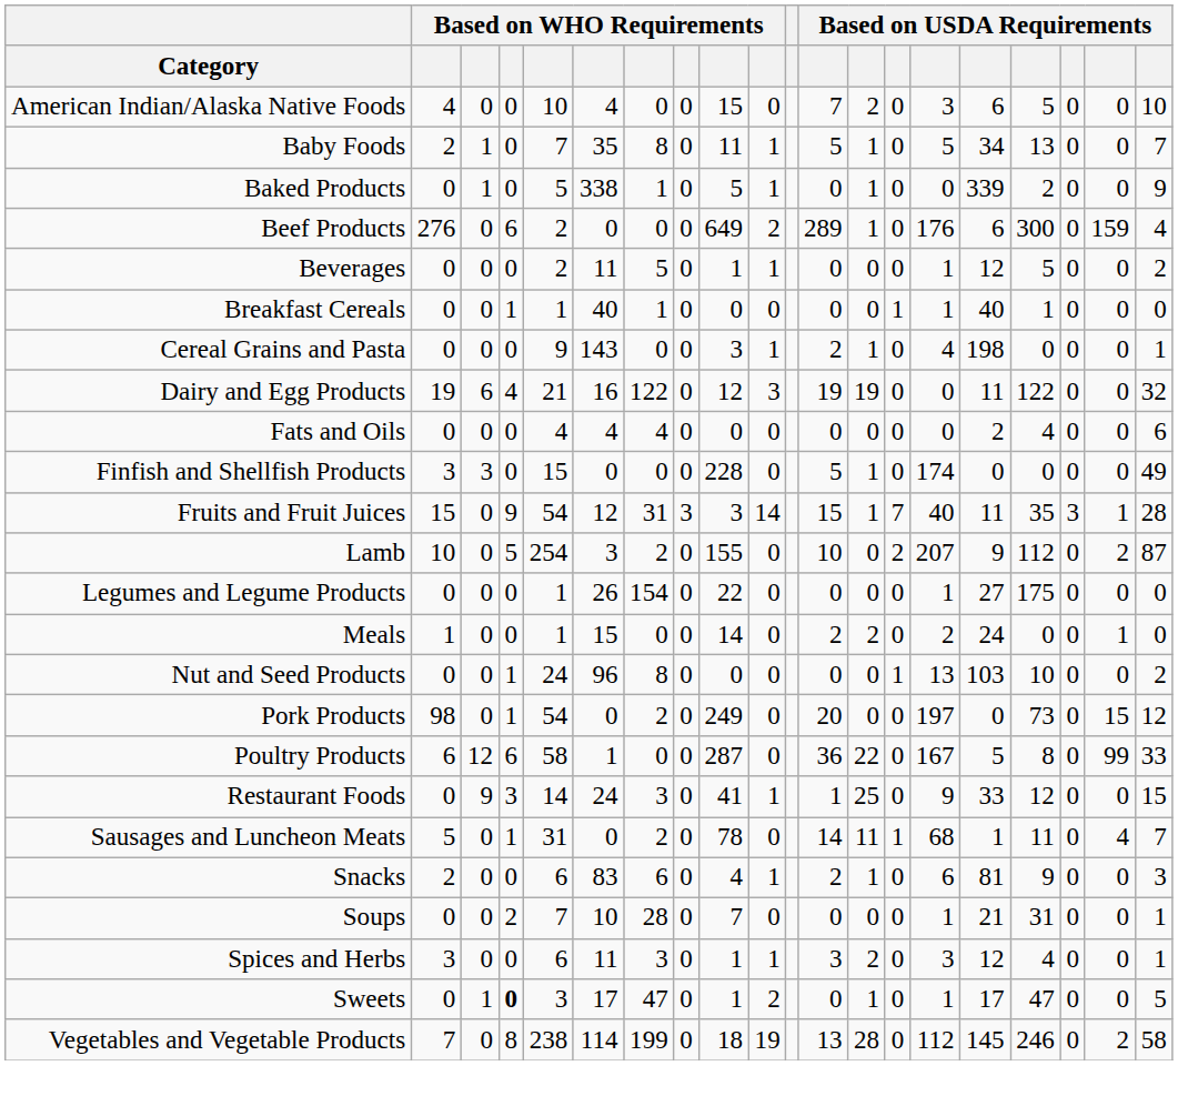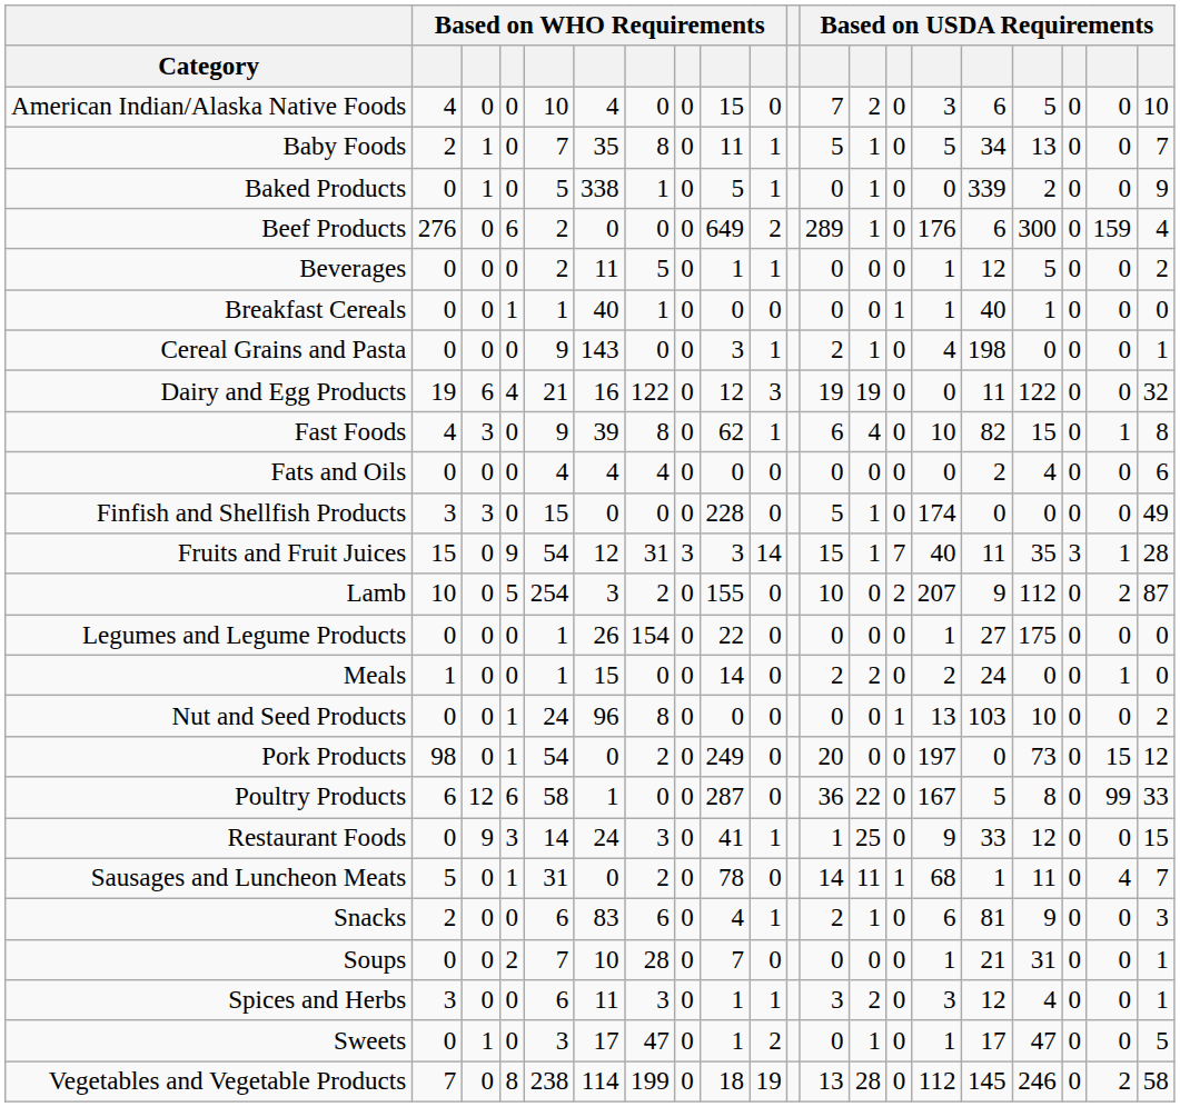 <table class=wikitable style=text-align:right>
 <tr>
 <th></th>
 <th colspan=9>Based on WHO Requirements</th>
 <th></th>
 <th colspan=9>Based on USDA Requirements</th>
 </tr>
 <tr>
 <th>Category</th>
 <th></th>
 <th></th>
 <th></th>
 <th></th>
 <th></th>
 <th></th>
 <th></th>
 <th></th>
 <th></th>
 <th></th>
 <th></th>
 <th></th>
 <th></th>
 <th></th>
 <th></th>
 <th></th>
 <th></th>
 <th></th>
 <th></th>
 </tr>
 <tr>
 <td>American Indian/Alaska Native Foods</td>
 <td>4</td>
 <td>0</td>
 <td>0</td>
 <td>10</td>
 <td>4</td>
 <td>0</td>
 <td>0</td>
 <td>15</td>
 <td>0</td>
 <td></td>
 <td>7</td>
 <td>2</td>
 <td>0</td>
 <td>3</td>
 <td>6</td>
 <td>5</td>
 <td>0</td>
 <td>0</td>
 <td>10</td>
 </tr>
 <tr>
 <td>Baby Foods</td>
 <td>2</td>
 <td>1</td>
 <td>0</td>
 <td>7</td>
 <td>35</td>
 <td>8</td>
 <td>0</td>
 <td>11</td>
 <td>1</td>
 <td></td>
 <td>5</td>
 <td>1</td>
 <td>0</td>
 <td>5</td>
 <td>34</td>
 <td>13</td>
 <td>0</td>
 <td>0</td>
 <td>7</td>
 </tr>
 <tr>
 <td>Baked Products</td>
 <td>0</td>
 <td>1</td>
 <td>0</td>
 <td>5</td>
 <td>338</td>
 <td>1</td>
 <td>0</td>
 <td>5</td>
 <td>1</td>
 <td></td>
 <td>0</td>
 <td>1</td>
 <td>0</td>
 <td>0</td>
 <td>339</td>
 <td>2</td>
 <td>0</td>
 <td>0</td>
 <td>9</td>
 </tr>
 <tr>
 <td>Beef Products</td>
 <td>276</td>
 <td>0</td>
 <td>6</td>
 <td>2</td>
 <td>0</td>
 <td>0</td>
 <td>0</td>
 <td>649</td>
 <td>2</td>
 <td></td>
 <td>289</td>
 <td>1</td>
 <td>0</td>
 <td>176</td>
 <td>6</td>
 <td>300</td>
 <td>0</td>
 <td>159</td>
 <td>4</td>
 </tr>
 <tr>
 <td>Beverages</td>
 <td>0</td>
 <td>0</td>
 <td>0</td>
 <td>2</td>
 <td>11</td>
 <td>5</td>
 <td>0</td>
 <td>1</td>
 <td>1</td>
 <td></td>
 <td>0</td>
 <td>0</td>
 <td>0</td>
 <td>1</td>
 <td>12</td>
 <td>5</td>
 <td>0</td>
 <td>0</td>
 <td>2</td>
 </tr>
 <tr>
 <td>Breakfast Cereals</td>
 <td>0</td>
 <td>0</td>
 <td>1</td>
 <td>1</td>
 <td>40</td>
 <td>1</td>
 <td>0</td>
 <td>0</td>
 <td>0</td>
 <td></td>
 <td>0</td>
 <td>0</td>
 <td>1</td>
 <td>1</td>
 <td>40</td>
 <td>1</td>
 <td>0</td>
 <td>0</td>
 <td>0</td>
 </tr>
 <tr>
 <td>Cereal Grains and Pasta</td>
 <td>0</td>
 <td>0</td>
 <td>0</td>
 <td>9</td>
 <td>143</td>
 <td>0</td>
 <td>0</td>
 <td>3</td>
 <td>1</td>
 <td></td>
 <td>2</td>
 <td>1</td>
 <td>0</td>
 <td>4</td>
 <td>198</td>
 <td>0</td>
 <td>0</td>
 <td>0</td>
 <td>1</td>
 </tr>
 <tr>
 <td>Dairy and Egg Products</td>
 <td>19</td>
 <td>6</td>
 <td>4</td>
 <td>21</td>
 <td>16</td>
 <td>122</td>
 <td>0</td>
 <td>12</td>
 <td>3</td>
 <td></td>
 <td>19</td>
 <td>19</td>
 <td>0</td>
 <td>0</td>
 <td>11</td>
 <td>122</td>
 <td>0</td>
 <td>0</td>
 <td>32</td>
+</tr>
+<tr>
+<td>Fast Foods</td>
+<td>4</td>
+<td>3</td>
+<td>0</td>
+<td>9</td>
+<td>39</td>
+<td>8</td>
+<td>0</td>
+<td>62</td>
+<td>1</td>
+<td></td>
+<td>6</td>
+<td>4</td>
+<td>0</td>
+<td>10</td>
+<td>82</td>
+<td>15</td>
+<td>0</td>
+<td>1</td>
+<td>8</td>
 </tr>
 <tr>
 <td>Fats and Oils</td>
 <td>0</td>
 <td>0</td>
 <td>0</td>
 <td>4</td>
 <td>4</td>
 <td>4</td>
 <td>0</td>
 <td>0</td>
 <td>0</td>
 <td></td>
 <td>0</td>
 <td>0</td>
 <td>0</td>
 <td>0</td>
 <td>2</td>
 <td>4</td>
 <td>0</td>
 <td>0</td>
 <td>6</td>
 </tr>
 <tr>
 <td>Finfish and Shellfish Products</td>
 <td>3</td>
 <td>3</td>
 <td>0</td>
 <td>15</td>
 <td>0</td>
 <td>0</td>
 <td>0</td>
 <td>228</td>
 <td>0</td>
 <td></td>
 <td>5</td>
 <td>1</td>
 <td>0</td>
 <td>174</td>
 <td>0</td>
 <td>0</td>
 <td>0</td>
 <td>0</td>
 <td>49</td>
 </tr>
 <tr>
 <td>Fruits and Fruit Juices</td>
 <td>15</td>
 <td>0</td>
 <td>9</td>
 <td>54</td>
 <td>12</td>
 <td>31</td>
 <td>3</td>
 <td>3</td>
 <td>14</td>
 <td></td>
 <td>15</td>
 <td>1</td>
 <td>7</td>
 <td>40</td>
 <td>11</td>
 <td>35</td>
 <td>3</td>
 <td>1</td>
 <td>28</td>
 </tr>
 <tr>
 <td>Lamb</td>
 <td>10</td>
 <td>0</td>
 <td>5</td>
 <td>254</td>
 <td>3</td>
 <td>2</td>
 <td>0</td>
 <td>155</td>
 <td>0</td>
 <td></td>
 <td>10</td>
 <td>0</td>
 <td>2</td>
 <td>207</td>
 <td>9</td>
 <td>112</td>
 <td>0</td>
 <td>2</td>
 <td>87</td>
 </tr>
 <tr>
 <td>Legumes and Legume Products</td>
 <td>0</td>
 <td>0</td>
 <td>0</td>
 <td>1</td>
 <td>26</td>
 <td>154</td>
 <td>0</td>
 <td>22</td>
 <td>0</td>
 <td></td>
 <td>0</td>
 <td>0</td>
 <td>0</td>
 <td>1</td>
 <td>27</td>
 <td>175</td>
 <td>0</td>
 <td>0</td>
 <td>0</td>
 </tr>
 <tr>
 <td>Meals</td>
 <td>1</td>
 <td>0</td>
 <td>0</td>
 <td>1</td>
 <td>15</td>
 <td>0</td>
 <td>0</td>
 <td>14</td>
 <td>0</td>
 <td></td>
 <td>2</td>
 <td>2</td>
 <td>0</td>
 <td>2</td>
 <td>24</td>
 <td>0</td>
 <td>0</td>
 <td>1</td>
 <td>0</td>
 </tr>
 <tr>
 <td>Nut and Seed Products</td>
 <td>0</td>
 <td>0</td>
 <td>1</td>
 <td>24</td>
 <td>96</td>
 <td>8</td>
 <td>0</td>
 <td>0</td>
 <td>0</td>
 <td></td>
 <td>0</td>
 <td>0</td>
 <td>1</td>
 <td>13</td>
 <td>103</td>
 <td>10</td>
 <td>0</td>
 <td>0</td>
 <td>2</td>
 </tr>
 <tr>
 <td>Pork Products</td>
 <td>98</td>
 <td>0</td>
 <td>1</td>
 <td>54</td>
 <td>0</td>
 <td>2</td>
 <td>0</td>
 <td>249</td>
 <td>0</td>
 <td></td>
 <td>20</td>
 <td>0</td>
 <td>0</td>
 <td>197</td>
 <td>0</td>
 <td>73</td>
 <td>0</td>
 <td>15</td>
 <td>12</td>
 </tr>
 <tr>
 <td>Poultry Products</td>
 <td>6</td>
 <td>12</td>
 <td>6</td>
 <td>58</td>
 <td>1</td>
 <td>0</td>
 <td>0</td>
 <td>287</td>
 <td>0</td>
 <td></td>
 <td>36</td>
 <td>22</td>
 <td>0</td>
 <td>167</td>
 <td>5</td>
 <td>8</td>
 <td>0</td>
 <td>99</td>
 <td>33</td>
 </tr>
 <tr>
 <td>Restaurant Foods</td>
 <td>0</td>
 <td>9</td>
 <td>3</td>
 <td>14</td>
 <td>24</td>
 <td>3</td>
 <td>0</td>
 <td>41</td>
 <td>1</td>
 <td></td>
 <td>1</td>
 <td>25</td>
 <td>0</td>
 <td>9</td>
 <td>33</td>
 <td>12</td>
 <td>0</td>
 <td>0</td>
 <td>15</td>
 </tr>
 <tr>
 <td>Sausages and Luncheon Meats</td>
 <td>5</td>
 <td>0</td>
 <td>1</td>
 <td>31</td>
 <td>0</td>
 <td>2</td>
 <td>0</td>
 <td>78</td>
 <td>0</td>
 <td></td>
 <td>14</td>
 <td>11</td>
 <td>1</td>
 <td>68</td>
 <td>1</td>
 <td>11</td>
 <td>0</td>
 <td>4</td>
 <td>7</td>
 </tr>
 <tr>
 <td>Snacks</td>
 <td>2</td>
 <td>0</td>
 <td>0</td>
 <td>6</td>
 <td>83</td>
 <td>6</td>
 <td>0</td>
 <td>4</td>
 <td>1</td>
 <td></td>
 <td>2</td>
 <td>1</td>
 <td>0</td>
 <td>6</td>
 <td>81</td>
 <td>9</td>
 <td>0</td>
 <td>0</td>
 <td>3</td>
 </tr>
 <tr>
 <td>Soups</td>
 <td>0</td>
 <td>0</td>
 <td>2</td>
 <td>7</td>
 <td>10</td>
 <td>28</td>
 <td>0</td>
 <td>7</td>
 <td>0</td>
 <td></td>
 <td>0</td>
 <td>0</td>
 <td>0</td>
 <td>1</td>
 <td>21</td>
 <td>31</td>
 <td>0</td>
 <td>0</td>
 <td>1</td>
 </tr>
 <tr>
 <td>Spices and Herbs</td>
 <td>3</td>
 <td>0</td>
 <td>0</td>
 <td>6</td>
 <td>11</td>
 <td>3</td>
 <td>0</td>
 <td>1</td>
 <td>1</td>
 <td></td>
 <td>3</td>
 <td>2</td>
 <td>0</td>
 <td>3</td>
 <td>12</td>
 <td>4</td>
 <td>0</td>
 <td>0</td>
 <td>1</td>
 </tr>
 <tr>
 <td>Sweets</td>
 <td>0</td>
 <td>1</td>
-<td><strong>0</strong></td>
+<td>0</td>
 <td>3</td>
 <td>17</td>
 <td>47</td>
 <td>0</td>
 <td>1</td>
 <td>2</td>
 <td></td>
 <td>0</td>
 <td>1</td>
 <td>0</td>
 <td>1</td>
 <td>17</td>
 <td>47</td>
 <td>0</td>
 <td>0</td>
 <td>5</td>
 </tr>
 <tr>
 <td>Vegetables and Vegetable Products</td>
 <td>7</td>
 <td>0</td>
 <td>8</td>
 <td>238</td>
 <td>114</td>
 <td>199</td>
 <td>0</td>
 <td>18</td>
 <td>19</td>
 <td></td>
 <td>13</td>
 <td>28</td>
 <td>0</td>
 <td>112</td>
 <td>145</td>
 <td>246</td>
 <td>0</td>
 <td>2</td>
 <td>58</td>
 </tr>
 </table>
